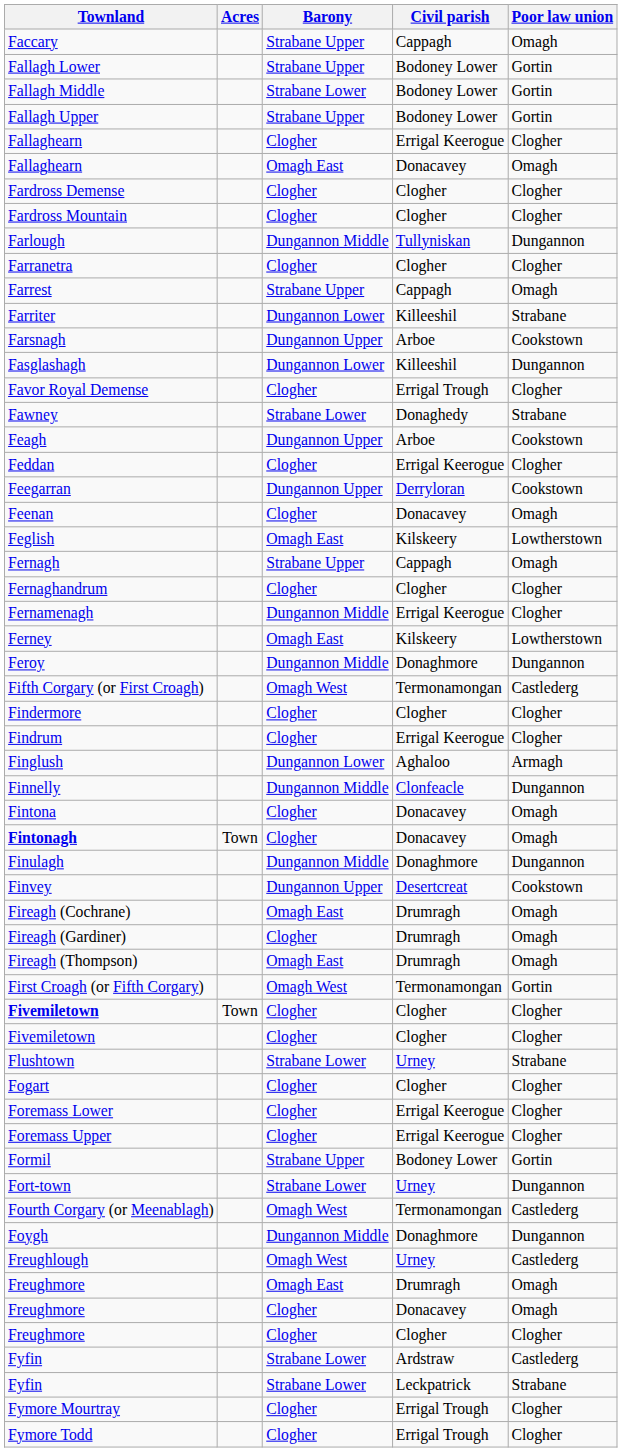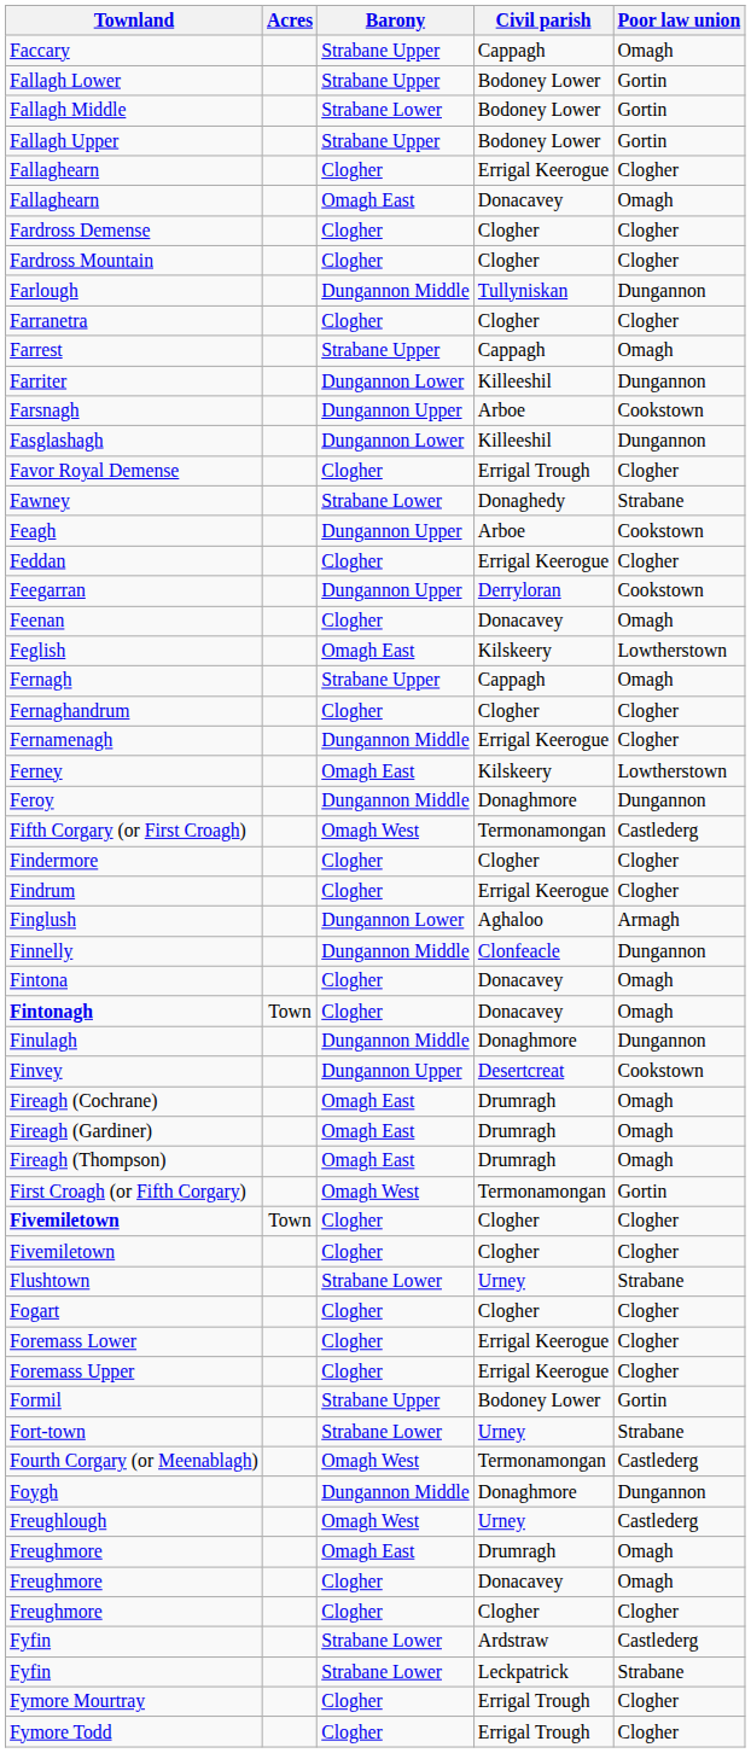 <table class="wikitable sortable" style="border:1px;">
 <tr>
 <th><a href='#'>Townland</a></th>
 <th><a href='#'>Acres</a></th>
 <th><a href='#'>Barony</a></th>
 <th><a href='#'>Civil parish</a></th>
 <th><a href='#'>Poor law union</a></th>
 </tr>
 <tr>
 <td><a href='#'>Faccary</a></td>
 <td align="right"></td>
 <td><a href='#'>Strabane Upper</a></td>
 <td>Cappagh</td>
 <td>Omagh</td>
 </tr>
 <tr>
 <td><a href='#'>Fallagh Lower</a></td>
 <td align="right"></td>
 <td><a href='#'>Strabane Upper</a></td>
 <td>Bodoney Lower</td>
 <td>Gortin</td>
 </tr>
 <tr>
 <td><a href='#'>Fallagh Middle</a></td>
 <td align="right"></td>
 <td><a href='#'>Strabane Lower</a></td>
 <td>Bodoney Lower</td>
 <td>Gortin</td>
 </tr>
 <tr>
 <td><a href='#'>Fallagh Upper</a></td>
 <td align="right"></td>
 <td><a href='#'>Strabane Upper</a></td>
 <td>Bodoney Lower</td>
 <td>Gortin</td>
 </tr>
 <tr>
 <td><a href='#'>Fallaghearn</a></td>
 <td align="right"></td>
 <td><a href='#'>Clogher</a></td>
 <td>Errigal Keerogue</td>
 <td>Clogher</td>
 </tr>
 <tr>
 <td><a href='#'>Fallaghearn</a></td>
 <td align="right"></td>
 <td><a href='#'>Omagh East</a></td>
 <td>Donacavey</td>
 <td>Omagh</td>
 </tr>
 <tr>
 <td><a href='#'>Fardross Demense</a></td>
 <td align="right"></td>
 <td><a href='#'>Clogher</a></td>
 <td>Clogher</td>
 <td>Clogher</td>
 </tr>
 <tr>
 <td><a href='#'>Fardross Mountain</a></td>
 <td align="right"></td>
 <td><a href='#'>Clogher</a></td>
 <td>Clogher</td>
 <td>Clogher</td>
 </tr>
 <tr>
 <td><a href='#'>Farlough</a></td>
 <td align="right"></td>
 <td><a href='#'>Dungannon Middle</a></td>
 <td><a href='#'>Tullyniskan</a></td>
 <td>Dungannon</td>
 </tr>
 <tr>
 <td><a href='#'>Farranetra</a></td>
 <td align="right"></td>
 <td><a href='#'>Clogher</a></td>
 <td>Clogher</td>
 <td>Clogher</td>
 </tr>
 <tr>
 <td><a href='#'>Farrest</a></td>
 <td align="right"></td>
 <td><a href='#'>Strabane Upper</a></td>
 <td>Cappagh</td>
 <td>Omagh</td>
 </tr>
 <tr>
 <td><a href='#'>Farriter</a></td>
 <td align="right"></td>
 <td><a href='#'>Dungannon Lower</a></td>
 <td>Killeeshil</td>
-<td>Strabane</td>
+<td>Dungannon</td>
 </tr>
 <tr>
 <td><a href='#'>Farsnagh</a></td>
 <td align="right"></td>
 <td><a href='#'>Dungannon Upper</a></td>
 <td>Arboe</td>
 <td>Cookstown</td>
 </tr>
 <tr>
 <td><a href='#'>Fasglashagh</a></td>
 <td align="right"></td>
 <td><a href='#'>Dungannon Lower</a></td>
 <td>Killeeshil</td>
 <td>Dungannon</td>
 </tr>
 <tr>
 <td><a href='#'>Favor Royal Demense</a></td>
 <td align="right"></td>
 <td><a href='#'>Clogher</a></td>
 <td>Errigal Trough</td>
 <td>Clogher</td>
 </tr>
 <tr>
 <td><a href='#'>Fawney</a></td>
 <td align="right"></td>
 <td><a href='#'>Strabane Lower</a></td>
 <td>Donaghedy</td>
 <td>Strabane</td>
 </tr>
 <tr>
 <td><a href='#'>Feagh</a></td>
 <td align="right"></td>
 <td><a href='#'>Dungannon Upper</a></td>
 <td>Arboe</td>
 <td>Cookstown</td>
 </tr>
 <tr>
 <td><a href='#'>Feddan</a></td>
 <td align="right"></td>
 <td><a href='#'>Clogher</a></td>
 <td>Errigal Keerogue</td>
 <td>Clogher</td>
 </tr>
 <tr>
 <td><a href='#'>Feegarran</a></td>
 <td align="right"></td>
 <td><a href='#'>Dungannon Upper</a></td>
 <td><a href='#'>Derryloran</a></td>
 <td>Cookstown</td>
 </tr>
 <tr>
 <td><a href='#'>Feenan</a></td>
 <td align="right"></td>
 <td><a href='#'>Clogher</a></td>
 <td>Donacavey</td>
 <td>Omagh</td>
 </tr>
 <tr>
 <td><a href='#'>Feglish</a></td>
 <td align="right"></td>
 <td><a href='#'>Omagh East</a></td>
 <td>Kilskeery</td>
 <td>Lowtherstown</td>
 </tr>
 <tr>
 <td><a href='#'>Fernagh</a></td>
 <td align="right"></td>
 <td><a href='#'>Strabane Upper</a></td>
 <td>Cappagh</td>
 <td>Omagh</td>
 </tr>
 <tr>
 <td><a href='#'>Fernaghandrum</a></td>
 <td align="right"></td>
 <td><a href='#'>Clogher</a></td>
 <td>Clogher</td>
 <td>Clogher</td>
 </tr>
 <tr>
 <td><a href='#'>Fernamenagh</a></td>
 <td align="right"></td>
 <td><a href='#'>Dungannon Middle</a></td>
 <td>Errigal Keerogue</td>
 <td>Clogher</td>
 </tr>
 <tr>
 <td><a href='#'>Ferney</a></td>
 <td align="right"></td>
 <td><a href='#'>Omagh East</a></td>
 <td>Kilskeery</td>
 <td>Lowtherstown</td>
 </tr>
 <tr>
 <td><a href='#'>Feroy</a></td>
 <td align="right"></td>
 <td><a href='#'>Dungannon Middle</a></td>
 <td>Donaghmore</td>
 <td>Dungannon</td>
 </tr>
 <tr>
 <td><a href='#'>Fifth Corgary</a> (or <a href='#'>First Croagh</a>)</td>
 <td align="right"></td>
 <td><a href='#'>Omagh West</a></td>
 <td>Termonamongan</td>
 <td>Castlederg</td>
 </tr>
 <tr>
 <td><a href='#'>Findermore</a></td>
 <td align="right"></td>
 <td><a href='#'>Clogher</a></td>
 <td>Clogher</td>
 <td>Clogher</td>
 </tr>
 <tr>
 <td><a href='#'>Findrum</a></td>
 <td align="right"></td>
 <td><a href='#'>Clogher</a></td>
 <td>Errigal Keerogue</td>
 <td>Clogher</td>
 </tr>
 <tr>
 <td><a href='#'>Finglush</a></td>
 <td align="right"></td>
 <td><a href='#'>Dungannon Lower</a></td>
 <td>Aghaloo</td>
 <td>Armagh</td>
 </tr>
 <tr>
 <td><a href='#'>Finnelly</a></td>
 <td align="right"></td>
 <td><a href='#'>Dungannon Middle</a></td>
 <td><a href='#'>Clonfeacle</a></td>
 <td>Dungannon</td>
 </tr>
 <tr>
 <td><a href='#'>Fintona</a></td>
 <td align="right"></td>
 <td><a href='#'>Clogher</a></td>
 <td>Donacavey</td>
 <td>Omagh</td>
 </tr>
 <tr>
 <td><strong><a href='#'>Fintonagh</a></strong></td>
 <td align="center"> Town</td>
 <td><a href='#'>Clogher</a></td>
 <td>Donacavey</td>
 <td>Omagh</td>
 </tr>
 <tr>
 <td><a href='#'>Finulagh</a></td>
 <td align="right"></td>
 <td><a href='#'>Dungannon Middle</a></td>
 <td>Donaghmore</td>
 <td>Dungannon</td>
 </tr>
 <tr>
 <td><a href='#'>Finvey</a></td>
 <td align="right"></td>
 <td><a href='#'>Dungannon Upper</a></td>
 <td><a href='#'>Desertcreat</a></td>
 <td>Cookstown</td>
 </tr>
 <tr>
 <td><a href='#'>Fireagh</a> (Cochrane)</td>
 <td align="right"></td>
 <td><a href='#'>Omagh East</a></td>
 <td>Drumragh</td>
 <td>Omagh</td>
 </tr>
 <tr>
 <td><a href='#'>Fireagh</a> (Gardiner)</td>
 <td align="right"></td>
-<td><a href='#'>Clogher</a></td>
+<td><a href='#'>Omagh East</a></td>
 <td>Drumragh</td>
 <td>Omagh</td>
 </tr>
 <tr>
 <td><a href='#'>Fireagh</a> (Thompson)</td>
 <td align="right"></td>
 <td><a href='#'>Omagh East</a></td>
 <td>Drumragh</td>
 <td>Omagh</td>
 </tr>
 <tr>
 <td><a href='#'>First Croagh</a> (or <a href='#'>Fifth Corgary</a>)</td>
 <td align="right"></td>
 <td><a href='#'>Omagh West</a></td>
 <td>Termonamongan</td>
 <td>Gortin</td>
 </tr>
 <tr>
 <td><strong><a href='#'>Fivemiletown</a></strong></td>
 <td align="center"> Town</td>
 <td><a href='#'>Clogher</a></td>
 <td>Clogher</td>
 <td>Clogher</td>
 </tr>
 <tr>
 <td><a href='#'>Fivemiletown</a></td>
 <td align="right"></td>
 <td><a href='#'>Clogher</a></td>
 <td>Clogher</td>
 <td>Clogher</td>
 </tr>
 <tr>
 <td><a href='#'>Flushtown</a></td>
 <td align="right"></td>
 <td><a href='#'>Strabane Lower</a></td>
 <td><a href='#'>Urney</a></td>
 <td>Strabane</td>
 </tr>
 <tr>
 <td><a href='#'>Fogart</a></td>
 <td align="right"></td>
 <td><a href='#'>Clogher</a></td>
 <td>Clogher</td>
 <td>Clogher</td>
 </tr>
 <tr>
 <td><a href='#'>Foremass Lower</a></td>
 <td align="right"></td>
 <td><a href='#'>Clogher</a></td>
 <td>Errigal Keerogue</td>
 <td>Clogher</td>
 </tr>
 <tr>
 <td><a href='#'>Foremass Upper</a></td>
 <td align="right"></td>
 <td><a href='#'>Clogher</a></td>
 <td>Errigal Keerogue</td>
 <td>Clogher</td>
 </tr>
 <tr>
 <td><a href='#'>Formil</a></td>
 <td align="right"></td>
 <td><a href='#'>Strabane Upper</a></td>
 <td>Bodoney Lower</td>
 <td>Gortin</td>
 </tr>
 <tr>
 <td><a href='#'>Fort-town</a></td>
 <td align="right"></td>
 <td><a href='#'>Strabane Lower</a></td>
 <td><a href='#'>Urney</a></td>
-<td>Dungannon</td>
+<td>Strabane</td>
 </tr>
 <tr>
 <td><a href='#'>Fourth Corgary</a> (or <a href='#'>Meenablagh</a>)</td>
 <td align="right"></td>
 <td><a href='#'>Omagh West</a></td>
 <td>Termonamongan</td>
 <td>Castlederg</td>
 </tr>
 <tr>
 <td><a href='#'>Foygh</a></td>
 <td align="right"></td>
 <td><a href='#'>Dungannon Middle</a></td>
 <td>Donaghmore</td>
 <td>Dungannon</td>
 </tr>
 <tr>
 <td><a href='#'>Freughlough</a></td>
 <td align="right"></td>
 <td><a href='#'>Omagh West</a></td>
 <td><a href='#'>Urney</a></td>
 <td>Castlederg</td>
 </tr>
 <tr>
 <td><a href='#'>Freughmore</a></td>
 <td align="right"></td>
 <td><a href='#'>Omagh East</a></td>
 <td>Drumragh</td>
 <td>Omagh</td>
 </tr>
 <tr>
 <td><a href='#'>Freughmore</a></td>
 <td align="right"></td>
 <td><a href='#'>Clogher</a></td>
 <td>Donacavey</td>
 <td>Omagh</td>
 </tr>
 <tr>
 <td><a href='#'>Freughmore</a></td>
 <td align="right"></td>
 <td><a href='#'>Clogher</a></td>
 <td>Clogher</td>
 <td>Clogher</td>
 </tr>
 <tr>
 <td><a href='#'>Fyfin</a></td>
 <td align="right"></td>
 <td><a href='#'>Strabane Lower</a></td>
 <td>Ardstraw</td>
 <td>Castlederg</td>
 </tr>
 <tr>
 <td><a href='#'>Fyfin</a></td>
 <td align="right"></td>
 <td><a href='#'>Strabane Lower</a></td>
 <td>Leckpatrick</td>
 <td>Strabane</td>
 </tr>
 <tr>
 <td><a href='#'>Fymore Mourtray</a></td>
 <td align="right"></td>
 <td><a href='#'>Clogher</a></td>
 <td>Errigal Trough</td>
 <td>Clogher</td>
 </tr>
 <tr>
 <td><a href='#'>Fymore Todd</a></td>
 <td align="right"></td>
 <td><a href='#'>Clogher</a></td>
 <td>Errigal Trough</td>
 <td>Clogher</td>
 </tr>
 </table>
